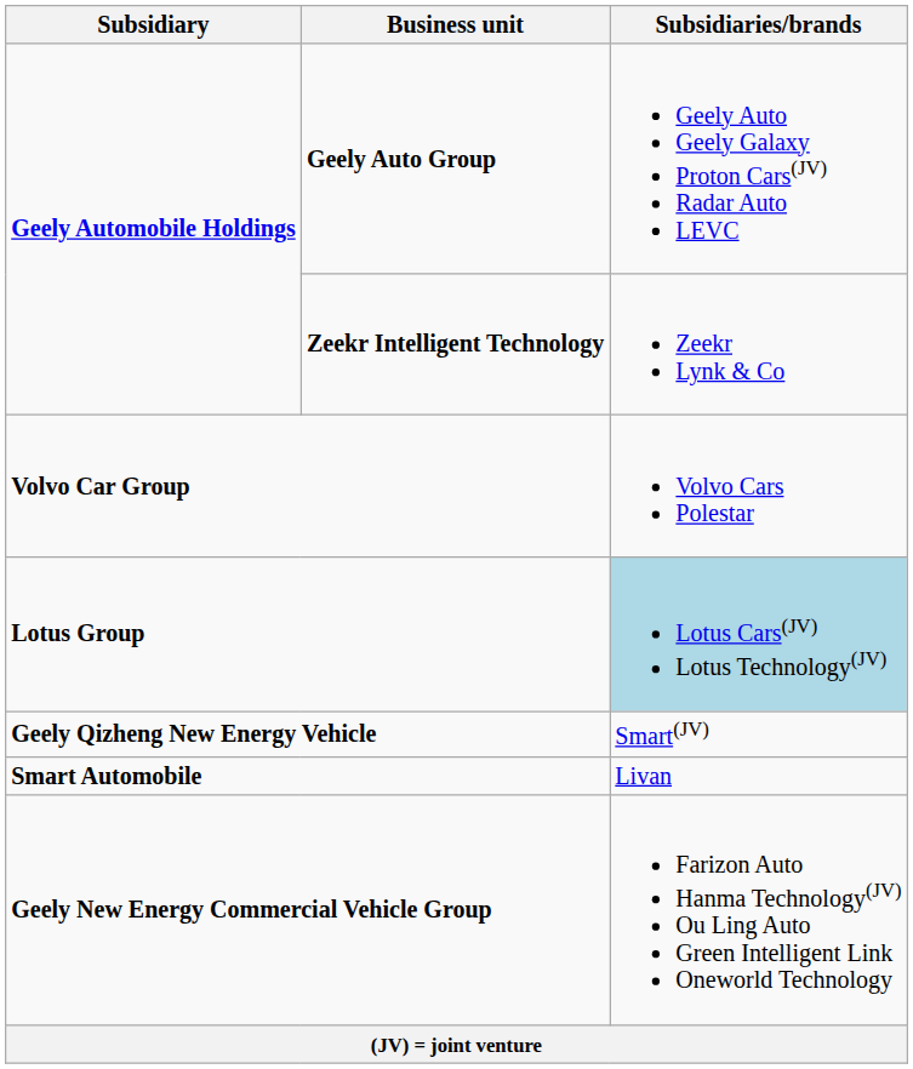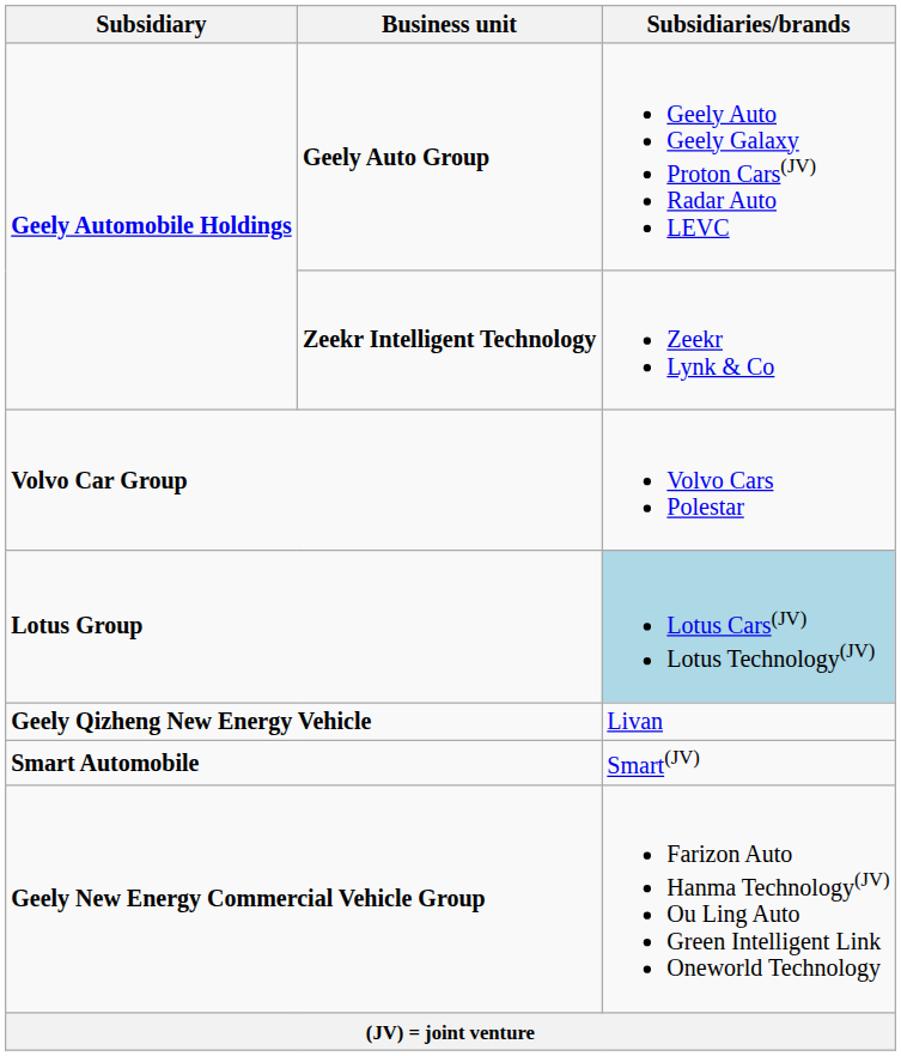 <table class="wikitable">
 <tr>
 <th>Subsidiary</th>
 <th>Business unit</th>
 <th>Subsidiaries/brands</th>
 </tr>
 <tr>
 <td rowspan="2"><strong><a href='#'>Geely Automobile Holdings</a></strong></td>
 <td><strong>Geely Auto Group</strong></td>
 <td><br><ul><li><a href='#'>Geely Auto</a></li><li><a href='#'>Geely Galaxy</a></li><li><a href='#'>Proton Cars</a><sup>(JV)</sup></li><li><a href='#'>Radar Auto</a></li><li><a href='#'>LEVC</a></li></ul></td>
 </tr>
 <tr>
 <td><strong>Zeekr Intelligent Technology</strong></td>
 <td><br><ul><li><a href='#'>Zeekr</a></li><li><a href='#'>Lynk & Co</a></li></ul></td>
 </tr>
 <tr>
 <td colspan="2"><strong>Volvo Car Group</strong></td>
 <td><br><ul><li><a href='#'>Volvo Cars</a></li><li><a href='#'>Polestar</a></li></ul></td>
 </tr>
 <tr>
 <td colspan="2"><strong>Lotus Group</strong></td>
 <td style="background: lightblue;"><br><ul><li><a href='#'>Lotus Cars</a><sup>(JV)</sup></li><li>Lotus Technology<sup>(JV)</sup></li></ul></td>
 </tr>
 <tr>
 <td colspan="2"><strong>Geely Qizheng New Energy Vehicle</strong></td>
-<td><a href='#'>Smart</a><sup>(JV)</sup></td>
+<td><a href='#'>Livan</a></td>
 </tr>
 <tr>
 <td colspan="2"><strong>Smart Automobile</strong></td>
-<td><a href='#'>Livan</a></td>
+<td><a href='#'>Smart</a><sup>(JV)</sup></td>
 </tr>
 <tr>
 <td colspan="2"><strong>Geely New Energy Commercial Vehicle Group</strong></td>
 <td><br><ul><li>Farizon Auto</li><li>Hanma Technology<sup>(JV)</sup></li><li>Ou Ling Auto</li><li>Green Intelligent Link</li><li>Oneworld Technology</li></ul></td>
 </tr>
 <tr>
 <th colspan="3"><small>(JV) = joint venture</small></th>
 </tr>
 </table>
